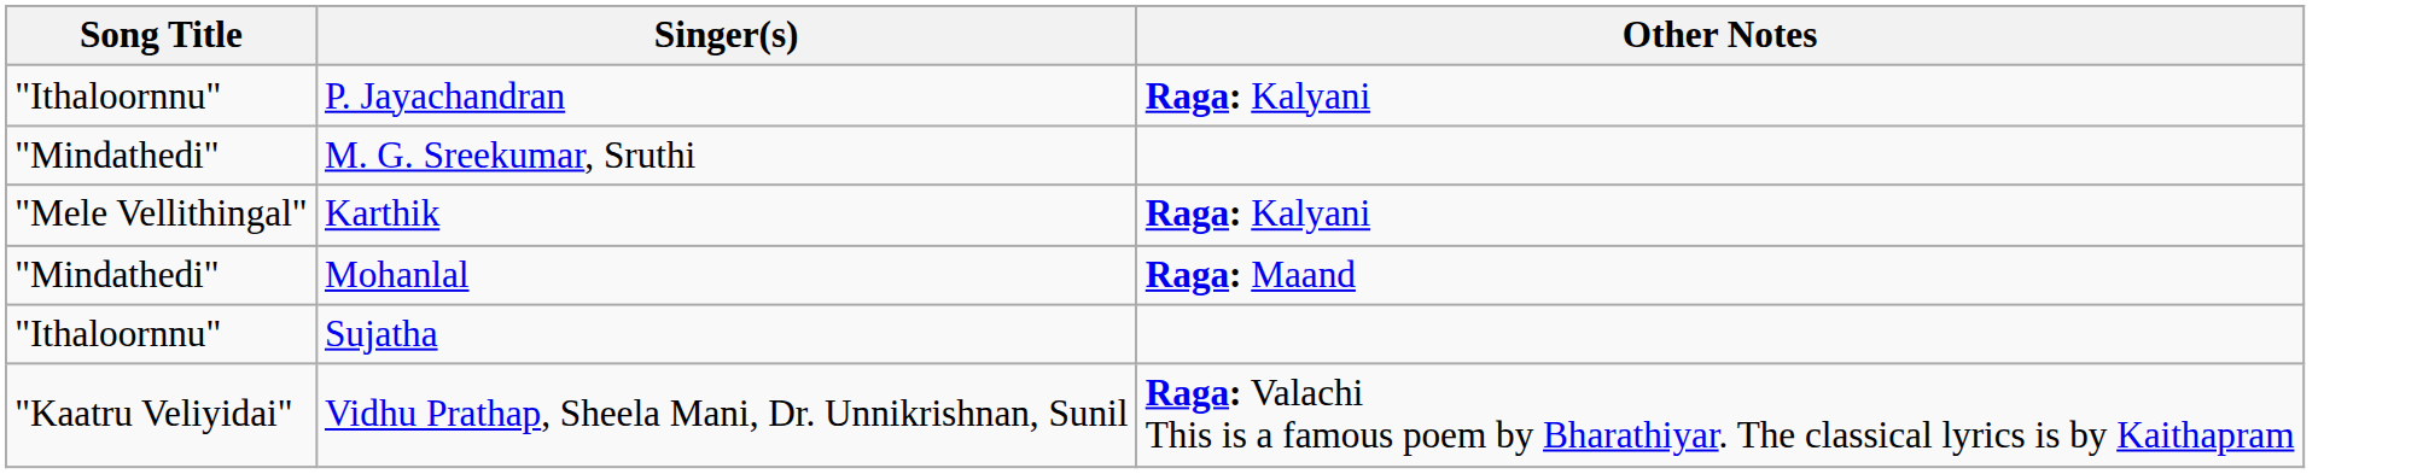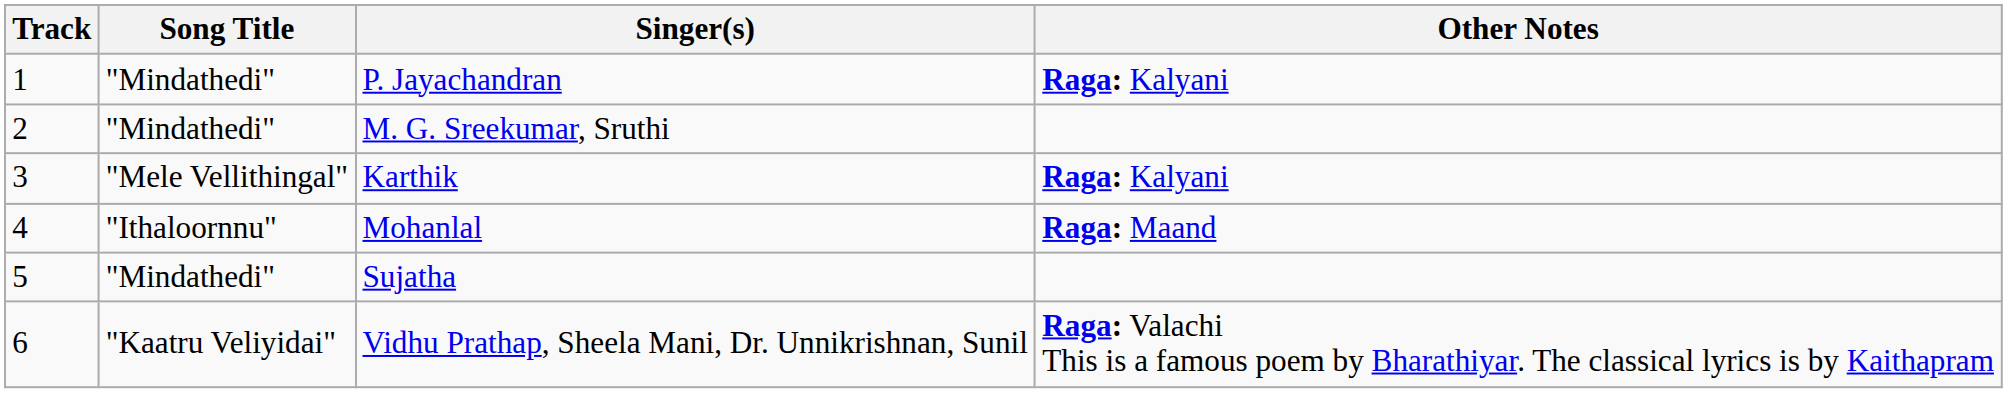 <table class="wikitable">
 <tr>
+<th>Track</th>
 <th>Song Title</th>
 <th>Singer(s)</th>
 <th>Other Notes</th>
 </tr>
 <tr>
-<td>"Ithaloornnu"</td>
+<td>1</td>
+<td>"Mindathedi"</td>
 <td><a href='#'>P. Jayachandran</a></td>
 <td><strong><a href='#'>Raga</a>:</strong> <a href='#'>Kalyani</a></td>
 </tr>
 <tr>
+<td>2</td>
 <td>"Mindathedi"</td>
 <td><a href='#'>M. G. Sreekumar</a>, Sruthi</td>
 <td></td>
 </tr>
 <tr>
+<td>3</td>
 <td>"Mele Vellithingal"</td>
 <td><a href='#'>Karthik</a></td>
 <td><strong><a href='#'>Raga</a>:</strong> <a href='#'>Kalyani</a></td>
 </tr>
 <tr>
-<td>"Mindathedi"</td>
+<td>4</td>
+<td>"Ithaloornnu"</td>
 <td><a href='#'>Mohanlal</a></td>
 <td><strong><a href='#'>Raga</a>:</strong> <a href='#'>Maand</a></td>
 </tr>
 <tr>
-<td>"Ithaloornnu"</td>
+<td>5</td>
+<td>"Mindathedi"</td>
 <td><a href='#'>Sujatha</a></td>
 <td></td>
 </tr>
 <tr>
+<td>6</td>
 <td>"Kaatru Veliyidai"</td>
 <td><a href='#'>Vidhu Prathap</a>, Sheela Mani, Dr. Unnikrishnan, Sunil</td>
 <td><strong><a href='#'>Raga</a>:</strong> Valachi<br>This is a famous poem by <a href='#'>Bharathiyar</a>. The classical lyrics is by <a href='#'>Kaithapram</a></td>
 </tr>
 </table>
